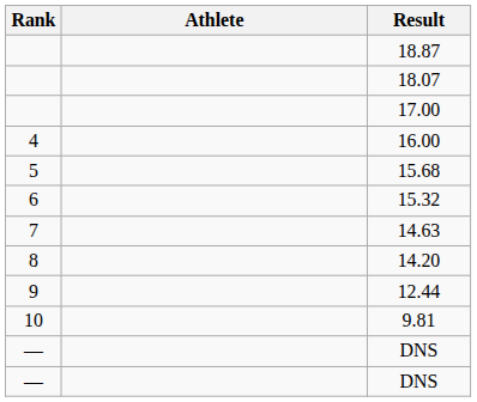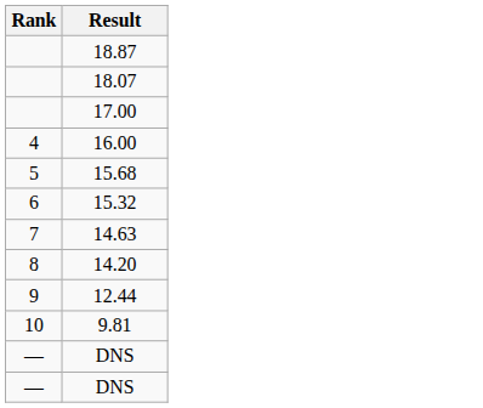 <table class=wikitable style="text-align:center">
 <tr>
 <th width=40>Rank</th>
-<th width=250>Athlete</th>
 <th width=80>Result</th>
 </tr>
 <tr>
 <td></td>
-<td align=left></td>
 <td>18.87</td>
 </tr>
 <tr>
 <td></td>
-<td align=left></td>
 <td>18.07</td>
 </tr>
 <tr>
 <td></td>
-<td align=left></td>
 <td>17.00</td>
 </tr>
 <tr>
 <td>4</td>
-<td align=left></td>
 <td>16.00</td>
 </tr>
 <tr>
 <td>5</td>
-<td align=left></td>
 <td>15.68</td>
 </tr>
 <tr>
 <td>6</td>
-<td align=left></td>
 <td>15.32</td>
 </tr>
 <tr>
 <td>7</td>
-<td align=left></td>
 <td>14.63</td>
 </tr>
 <tr>
 <td>8</td>
-<td align=left></td>
 <td>14.20</td>
 </tr>
 <tr>
 <td>9</td>
-<td align=left></td>
 <td>12.44</td>
 </tr>
 <tr>
 <td>10</td>
-<td align=left></td>
 <td>9.81</td>
 </tr>
 <tr>
 <td>—</td>
-<td align=left></td>
 <td>DNS</td>
 </tr>
 <tr>
 <td>—</td>
-<td align=left></td>
 <td>DNS</td>
 </tr>
 </table>
